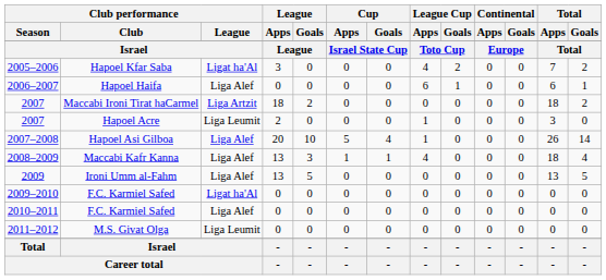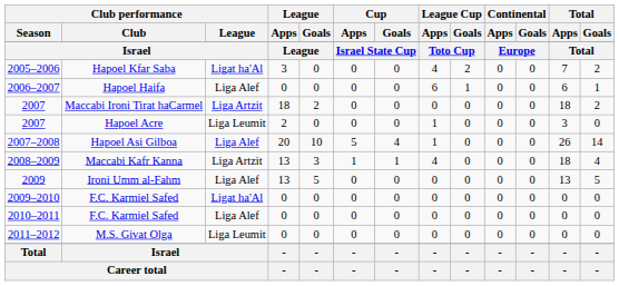 <table class="wikitable" style="text-align:center">
 <tr>
 <th colspan=3>Club performance</th>
 <th colspan=2>League</th>
 <th colspan=2>Cup</th>
 <th colspan=2>League Cup</th>
 <th colspan=2>Continental</th>
 <th colspan=2>Total</th>
 </tr>
 <tr>
 <th>Season</th>
 <th>Club</th>
 <th>League</th>
 <th>Apps</th>
 <th>Goals</th>
 <th>Apps</th>
 <th>Goals</th>
 <th>Apps</th>
 <th>Goals</th>
 <th>Apps</th>
 <th>Goals</th>
 <th>Apps</th>
 <th>Goals</th>
 </tr>
 <tr>
 </tr>
 <tr>
 <th colspan=3>Israel</th>
 <th colspan=2>League</th>
 <th colspan=2><a href='#'>Israel State Cup</a></th>
 <th colspan=2><a href='#'>Toto Cup</a></th>
 <th colspan=2><a href='#'>Europe</a></th>
 <th colspan=2>Total</th>
 </tr>
 <tr>
 <td><a href='#'>2005–2006</a></td>
 <td><a href='#'>Hapoel Kfar Saba</a></td>
 <td><a href='#'>Ligat ha'Al</a></td>
 <td>3</td>
 <td>0</td>
 <td>0</td>
 <td>0</td>
 <td>4</td>
 <td>2</td>
 <td>0</td>
 <td>0</td>
 <td>7</td>
 <td>2</td>
 </tr>
 <tr>
 <td><a href='#'>2006–2007</a></td>
 <td><a href='#'>Hapoel Haifa</a></td>
 <td>Liga Alef</td>
 <td>0</td>
 <td>0</td>
 <td>0</td>
 <td>0</td>
 <td>6</td>
 <td>1</td>
 <td>0</td>
 <td>0</td>
 <td>6</td>
 <td>1</td>
 </tr>
 <tr>
 <td><a href='#'>2007</a></td>
 <td><a href='#'>Maccabi Ironi Tirat haCarmel</a></td>
 <td><a href='#'>Liga Artzit</a></td>
 <td>18</td>
 <td>2</td>
 <td>0</td>
 <td>0</td>
 <td>0</td>
 <td>0</td>
 <td>0</td>
 <td>0</td>
 <td>18</td>
 <td>2</td>
 </tr>
 <tr>
 <td><a href='#'>2007</a></td>
 <td><a href='#'>Hapoel Acre</a></td>
 <td>Liga Leumit</td>
 <td>2</td>
 <td>0</td>
 <td>0</td>
 <td>0</td>
 <td>1</td>
 <td>0</td>
 <td>0</td>
 <td>0</td>
 <td>3</td>
 <td>0</td>
 </tr>
 <tr>
 <td><a href='#'>2007–2008</a></td>
 <td><a href='#'>Hapoel Asi Gilboa</a></td>
 <td><a href='#'>Liga Alef</a></td>
 <td>20</td>
 <td>10</td>
 <td>5</td>
 <td>4</td>
 <td>1</td>
 <td>0</td>
 <td>0</td>
 <td>0</td>
 <td>26</td>
 <td>14</td>
 </tr>
 <tr>
 <td><a href='#'>2008–2009</a></td>
 <td><a href='#'>Maccabi Kafr Kanna</a></td>
-<td>Liga Alef</td>
+<td>Liga Artzit</td>
 <td>13</td>
 <td>3</td>
 <td>1</td>
 <td>1</td>
 <td>4</td>
 <td>0</td>
 <td>0</td>
 <td>0</td>
 <td>18</td>
 <td>4</td>
 </tr>
 <tr>
 <td><a href='#'>2009</a></td>
 <td><a href='#'>Ironi Umm al-Fahm</a></td>
 <td>Liga Alef</td>
 <td>13</td>
 <td>5</td>
 <td>0</td>
 <td>0</td>
 <td>0</td>
 <td>0</td>
 <td>0</td>
 <td>0</td>
 <td>13</td>
 <td>5</td>
 </tr>
 <tr>
 <td><a href='#'>2009–2010</a></td>
 <td><a href='#'>F.C. Karmiel Safed</a></td>
 <td><a href='#'>Ligat ha'Al</a></td>
 <td>0</td>
 <td>0</td>
 <td>0</td>
 <td>0</td>
 <td>0</td>
 <td>0</td>
 <td>0</td>
 <td>0</td>
 <td>0</td>
 <td>0</td>
 </tr>
 <tr>
 <td><a href='#'>2010–2011</a></td>
 <td><a href='#'>F.C. Karmiel Safed</a></td>
 <td>Liga Alef</td>
 <td>0</td>
 <td>0</td>
 <td>0</td>
 <td>0</td>
 <td>0</td>
 <td>0</td>
 <td>0</td>
 <td>0</td>
 <td>0</td>
 <td>0</td>
 </tr>
 <tr>
 <td><a href='#'>2011–2012</a></td>
 <td><a href='#'>M.S. Givat Olga</a></td>
 <td>Liga Leumit</td>
 <td>0</td>
 <td>0</td>
 <td>0</td>
 <td>0</td>
 <td>0</td>
 <td>0</td>
 <td>0</td>
 <td>0</td>
 <td>0</td>
 <td>0</td>
 </tr>
 <tr>
 </tr>
 <tr>
 <th rowspan=1>Total</th>
 <th colspan=2>Israel</th>
 <th>-</th>
 <th>-</th>
 <th>-</th>
 <th>-</th>
 <th>-</th>
 <th>-</th>
 <th>-</th>
 <th>-</th>
 <th>-</th>
 <th>-</th>
 </tr>
 <tr>
 <th colspan=3>Career total</th>
 <th>-</th>
 <th>-</th>
 <th>-</th>
 <th>-</th>
 <th>-</th>
 <th>-</th>
 <th>-</th>
 <th>-</th>
 <th>-</th>
 <th>-</th>
 </tr>
 </table>
